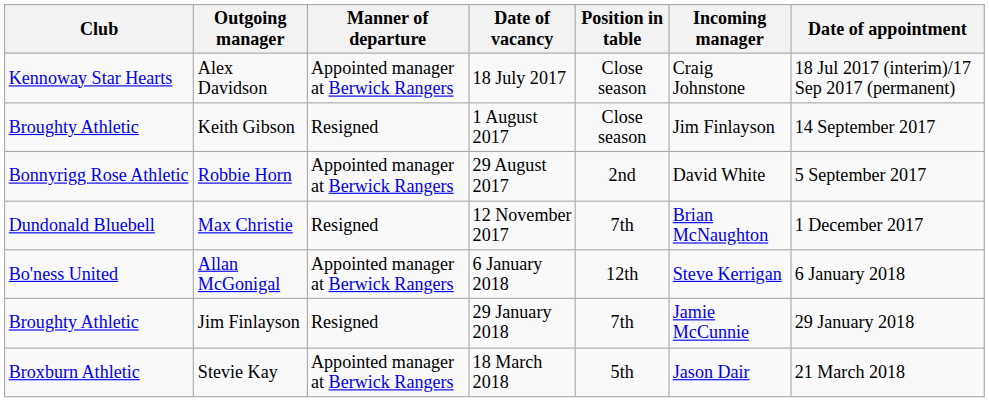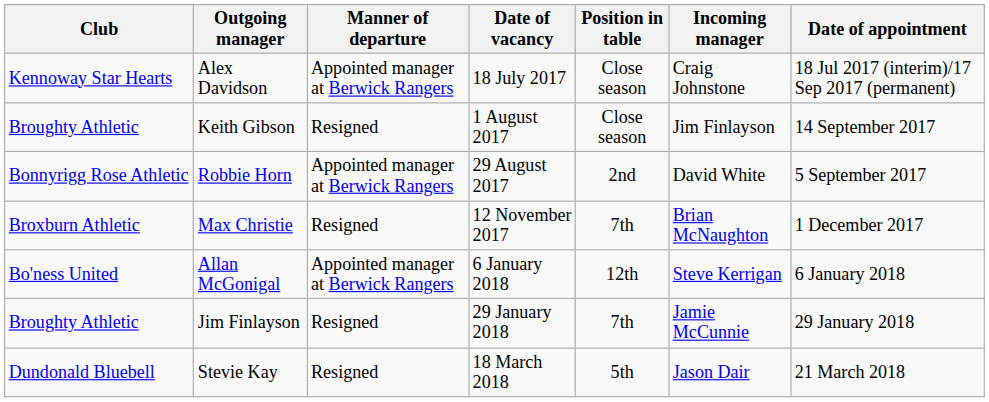 <table class="wikitable">
 <tr>
 <th width=160>Club</th>
 <th>Outgoing manager</th>
 <th>Manner of departure</th>
 <th>Date of vacancy</th>
 <th>Position in table</th>
 <th>Incoming manager</th>
 <th>Date of appointment</th>
 </tr>
 <tr>
 <td><a href='#'>Kennoway Star Hearts</a></td>
 <td>Alex Davidson</td>
 <td>Appointed manager at <a href='#'>Berwick Rangers</a></td>
 <td>18 July 2017</td>
 <td align="center" position>Close season</td>
 <td>Craig Johnstone</td>
 <td>18 Jul 2017 (interim)/17 Sep 2017 (permanent)</td>
 </tr>
 <tr>
 <td><a href='#'>Broughty Athletic</a></td>
 <td>Keith Gibson</td>
 <td>Resigned</td>
 <td>1 August 2017</td>
 <td align="center" position>Close season</td>
 <td>Jim Finlayson</td>
 <td>14 September 2017</td>
 </tr>
 <tr>
 <td><a href='#'>Bonnyrigg Rose Athletic</a></td>
 <td><a href='#'>Robbie Horn</a></td>
 <td>Appointed manager at <a href='#'>Berwick Rangers</a></td>
 <td>29 August 2017</td>
 <td align="center" position>2nd</td>
 <td>David White</td>
 <td>5 September 2017</td>
 </tr>
 <tr>
-<td><a href='#'>Dundonald Bluebell</a></td>
+<td><a href='#'>Broxburn Athletic</a></td>
 <td><a href='#'>Max Christie</a></td>
 <td>Resigned</td>
 <td>12 November 2017</td>
 <td align="center" position>7th</td>
 <td><a href='#'>Brian McNaughton</a></td>
 <td>1 December 2017</td>
 </tr>
 <tr>
 <td><a href='#'>Bo'ness United</a></td>
 <td><a href='#'>Allan McGonigal</a></td>
 <td>Appointed manager at <a href='#'>Berwick Rangers</a></td>
 <td>6 January 2018</td>
 <td align="center" position>12th</td>
 <td><a href='#'>Steve Kerrigan</a></td>
 <td>6 January 2018</td>
 </tr>
 <tr>
 <td><a href='#'>Broughty Athletic</a></td>
 <td>Jim Finlayson</td>
 <td>Resigned</td>
 <td>29 January 2018</td>
 <td align="center" position>7th</td>
 <td><a href='#'>Jamie McCunnie</a></td>
 <td>29 January 2018</td>
 </tr>
 <tr>
-<td><a href='#'>Broxburn Athletic</a></td>
+<td><a href='#'>Dundonald Bluebell</a></td>
 <td>Stevie Kay</td>
-<td>Appointed manager at <a href='#'>Berwick Rangers</a></td>
+<td>Resigned</td>
 <td>18 March 2018</td>
 <td align="center" position>5th</td>
 <td><a href='#'>Jason Dair</a></td>
 <td>21 March 2018</td>
 </tr>
 </table>
